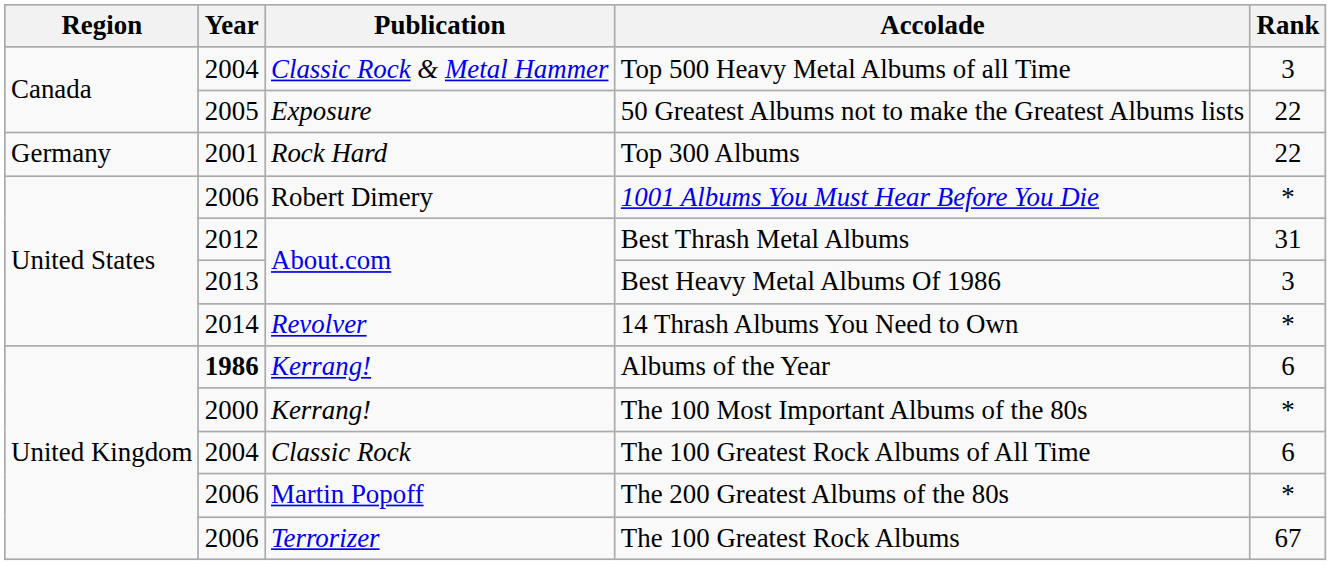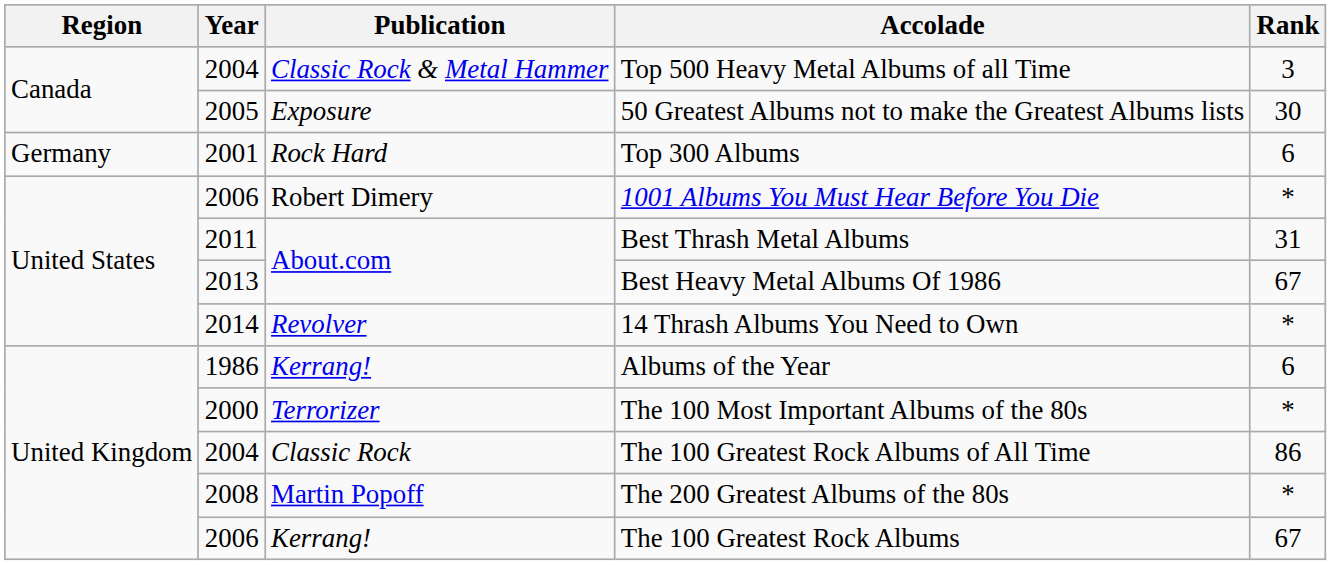 <table class="wikitable">
 <tr>
 <th>Region</th>
 <th>Year</th>
 <th>Publication</th>
 <th>Accolade</th>
 <th>Rank</th>
 </tr>
 <tr>
 <td rowspan=2>Canada</td>
 <td>2004</td>
 <td><em><a href='#'>Classic Rock</a> & <a href='#'>Metal Hammer</a></em></td>
 <td>Top 500 Heavy Metal Albums of all Time</td>
 <td align="center">3</td>
 </tr>
 <tr>
 <td>2005</td>
 <td><em>Exposure</em></td>
 <td>50 Greatest Albums not to make the Greatest Albums lists</td>
-<td align="center">22</td>
+<td align="center">30</td>
 </tr>
 <tr>
 <td>Germany</td>
 <td>2001</td>
 <td><em>Rock Hard</em></td>
 <td>Top 300 Albums</td>
-<td align="center">22</td>
+<td align="center">6</td>
 </tr>
 <tr>
 <td rowspan=4>United States</td>
 <td>2006</td>
 <td>Robert Dimery</td>
 <td><em><a href='#'>1001 Albums You Must Hear Before You Die</a></em></td>
 <td align="center">*</td>
 </tr>
 <tr>
-<td>2012</td>
+<td>2011</td>
 <td rowspan=2><a href='#'>About.com</a></td>
 <td>Best Thrash Metal Albums</td>
 <td align="center">31</td>
 </tr>
 <tr>
 <td>2013</td>
 <td>Best Heavy Metal Albums Of 1986</td>
-<td align="center">3</td>
+<td align="center">67</td>
 </tr>
 <tr>
 <td>2014</td>
 <td><em><a href='#'>Revolver</a></em></td>
 <td>14 Thrash Albums You Need to Own</td>
 <td align="center">*</td>
 </tr>
 <tr>
 <td rowspan=5>United Kingdom</td>
-<td><strong>1986</strong></td>
+<td>1986</td>
 <td><em><a href='#'>Kerrang!</a></em></td>
 <td>Albums of the Year</td>
 <td align="center">6</td>
 </tr>
 <tr>
 <td>2000</td>
-<td><em>Kerrang!</em></td>
+<td><em><a href='#'>Terrorizer</a></em></td>
 <td>The 100 Most Important Albums of the 80s</td>
 <td align="center">*</td>
 </tr>
 <tr>
 <td>2004</td>
 <td><em>Classic Rock</em></td>
 <td>The 100 Greatest Rock Albums of All Time</td>
-<td align="center">6</td>
+<td align="center">86</td>
 </tr>
 <tr>
-<td>2006</td>
+<td>2008</td>
 <td><a href='#'>Martin Popoff</a></td>
 <td>The 200 Greatest Albums of the 80s</td>
 <td align="center">*</td>
 </tr>
 <tr>
 <td>2006</td>
-<td><em><a href='#'>Terrorizer</a></em></td>
+<td><em>Kerrang!</em></td>
 <td>The 100 Greatest Rock Albums</td>
 <td align="center">67</td>
 </tr>
 </table>
